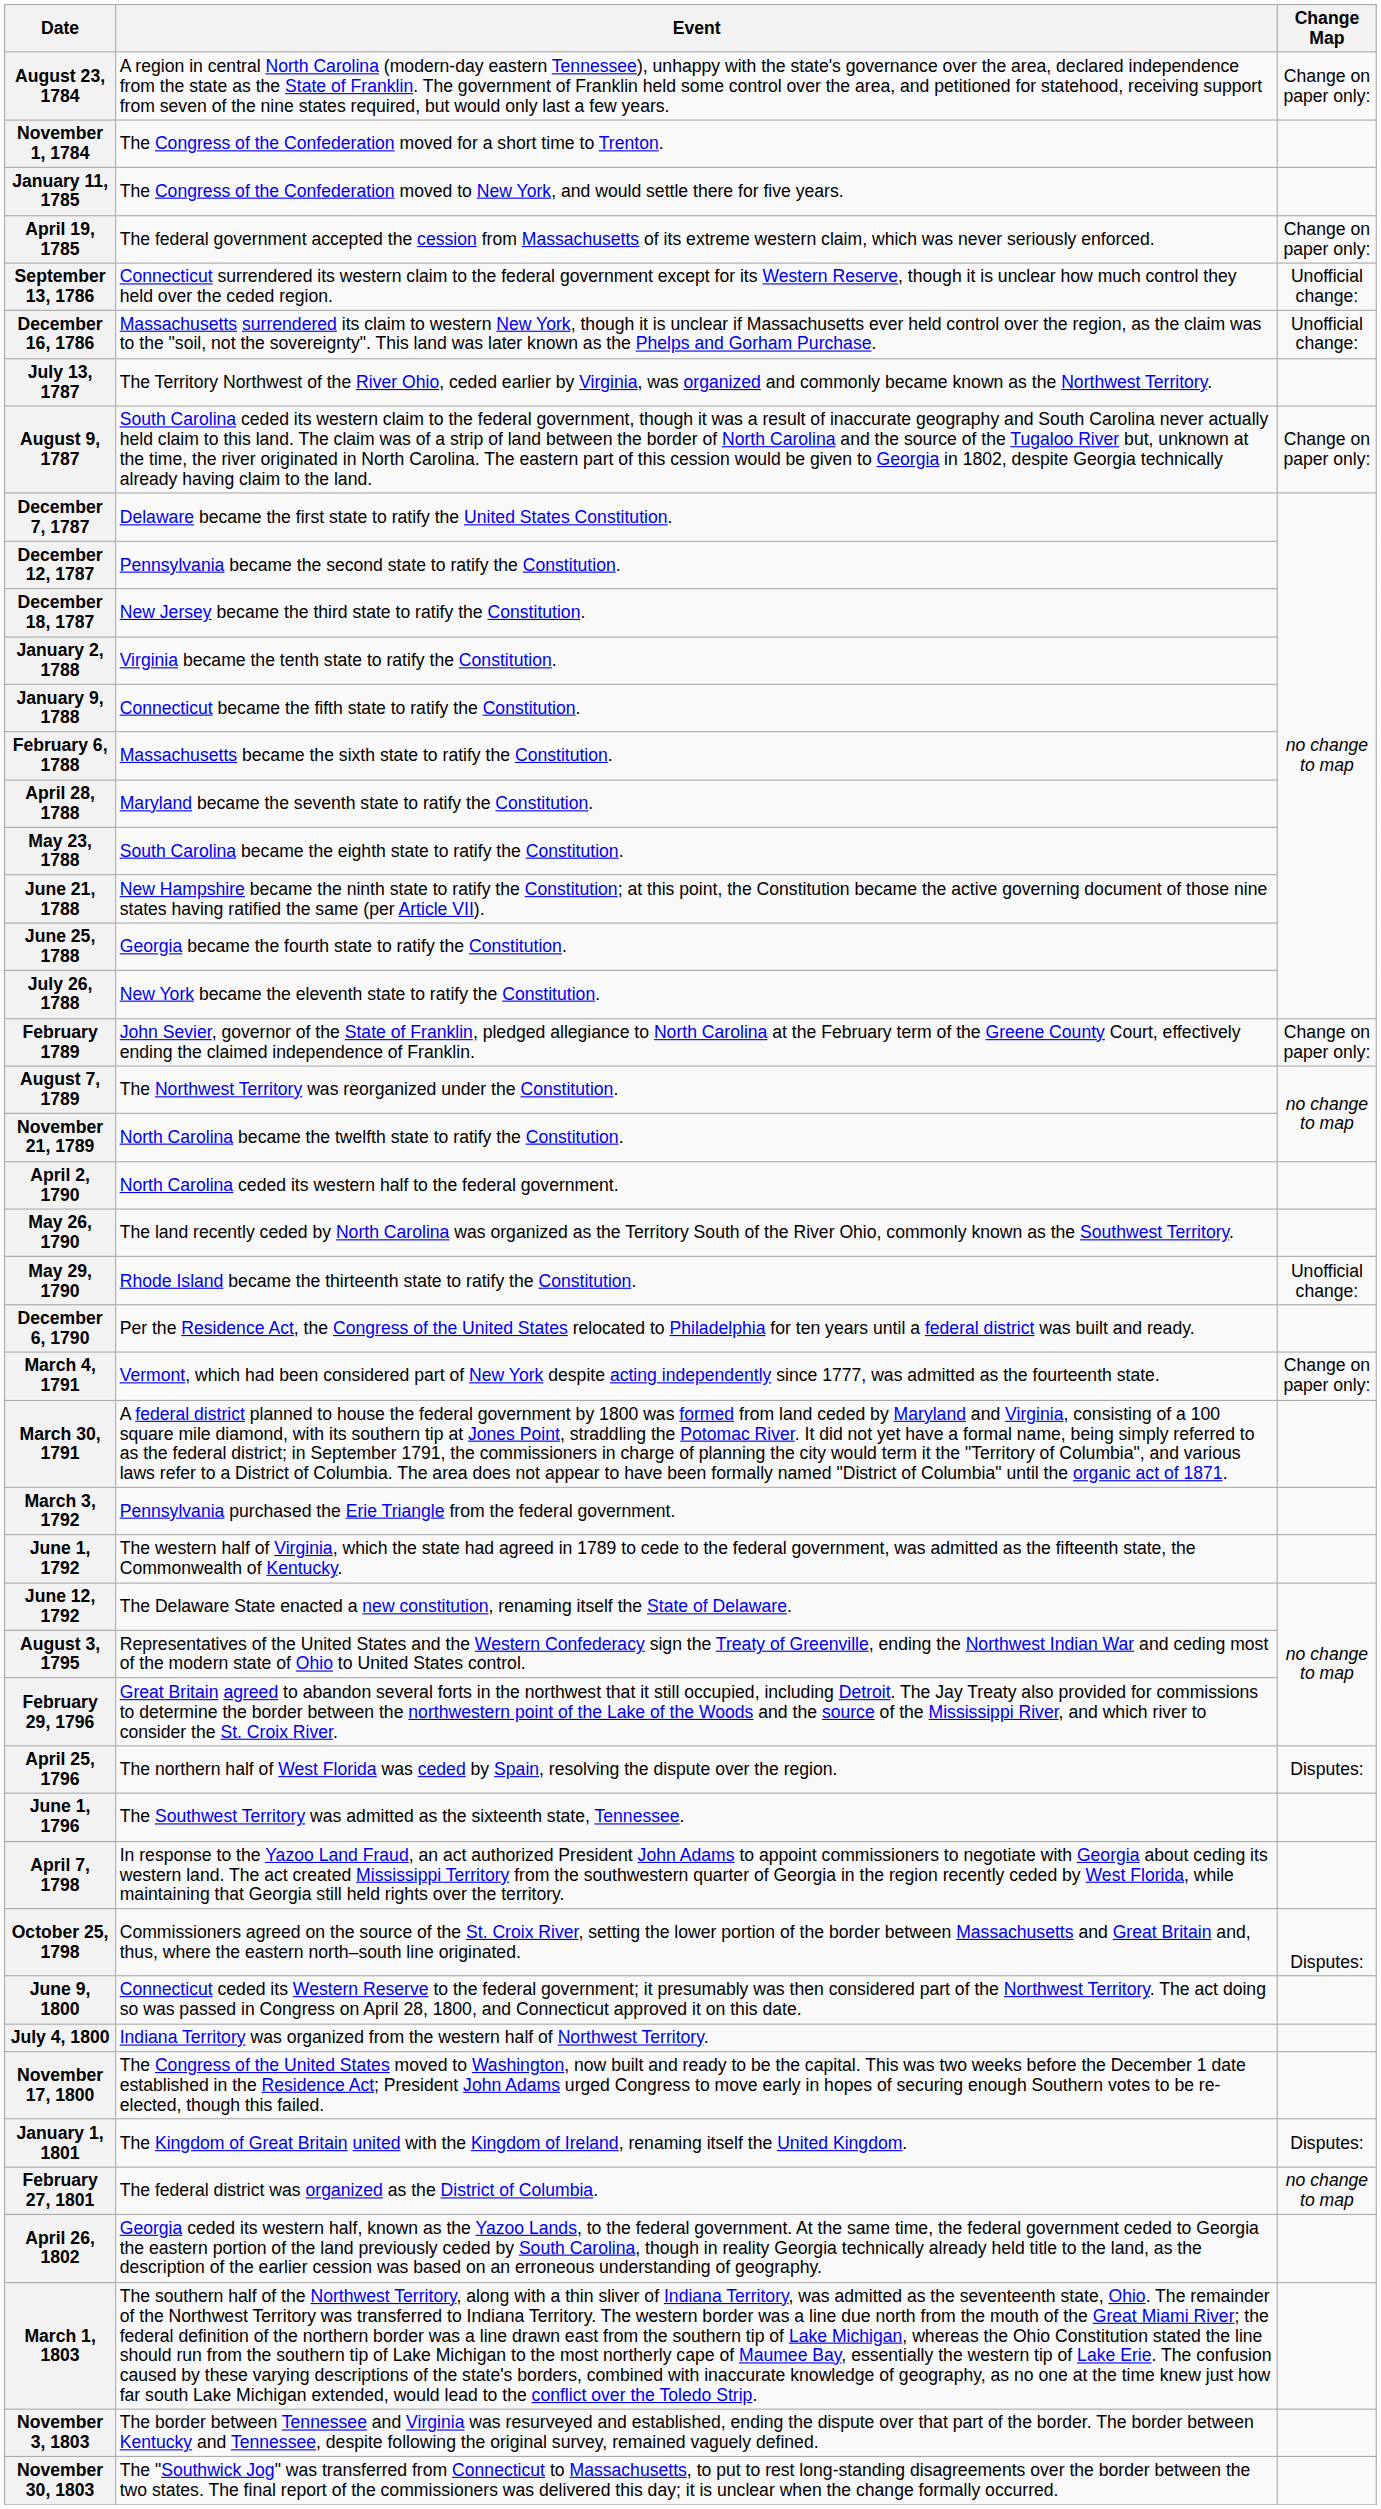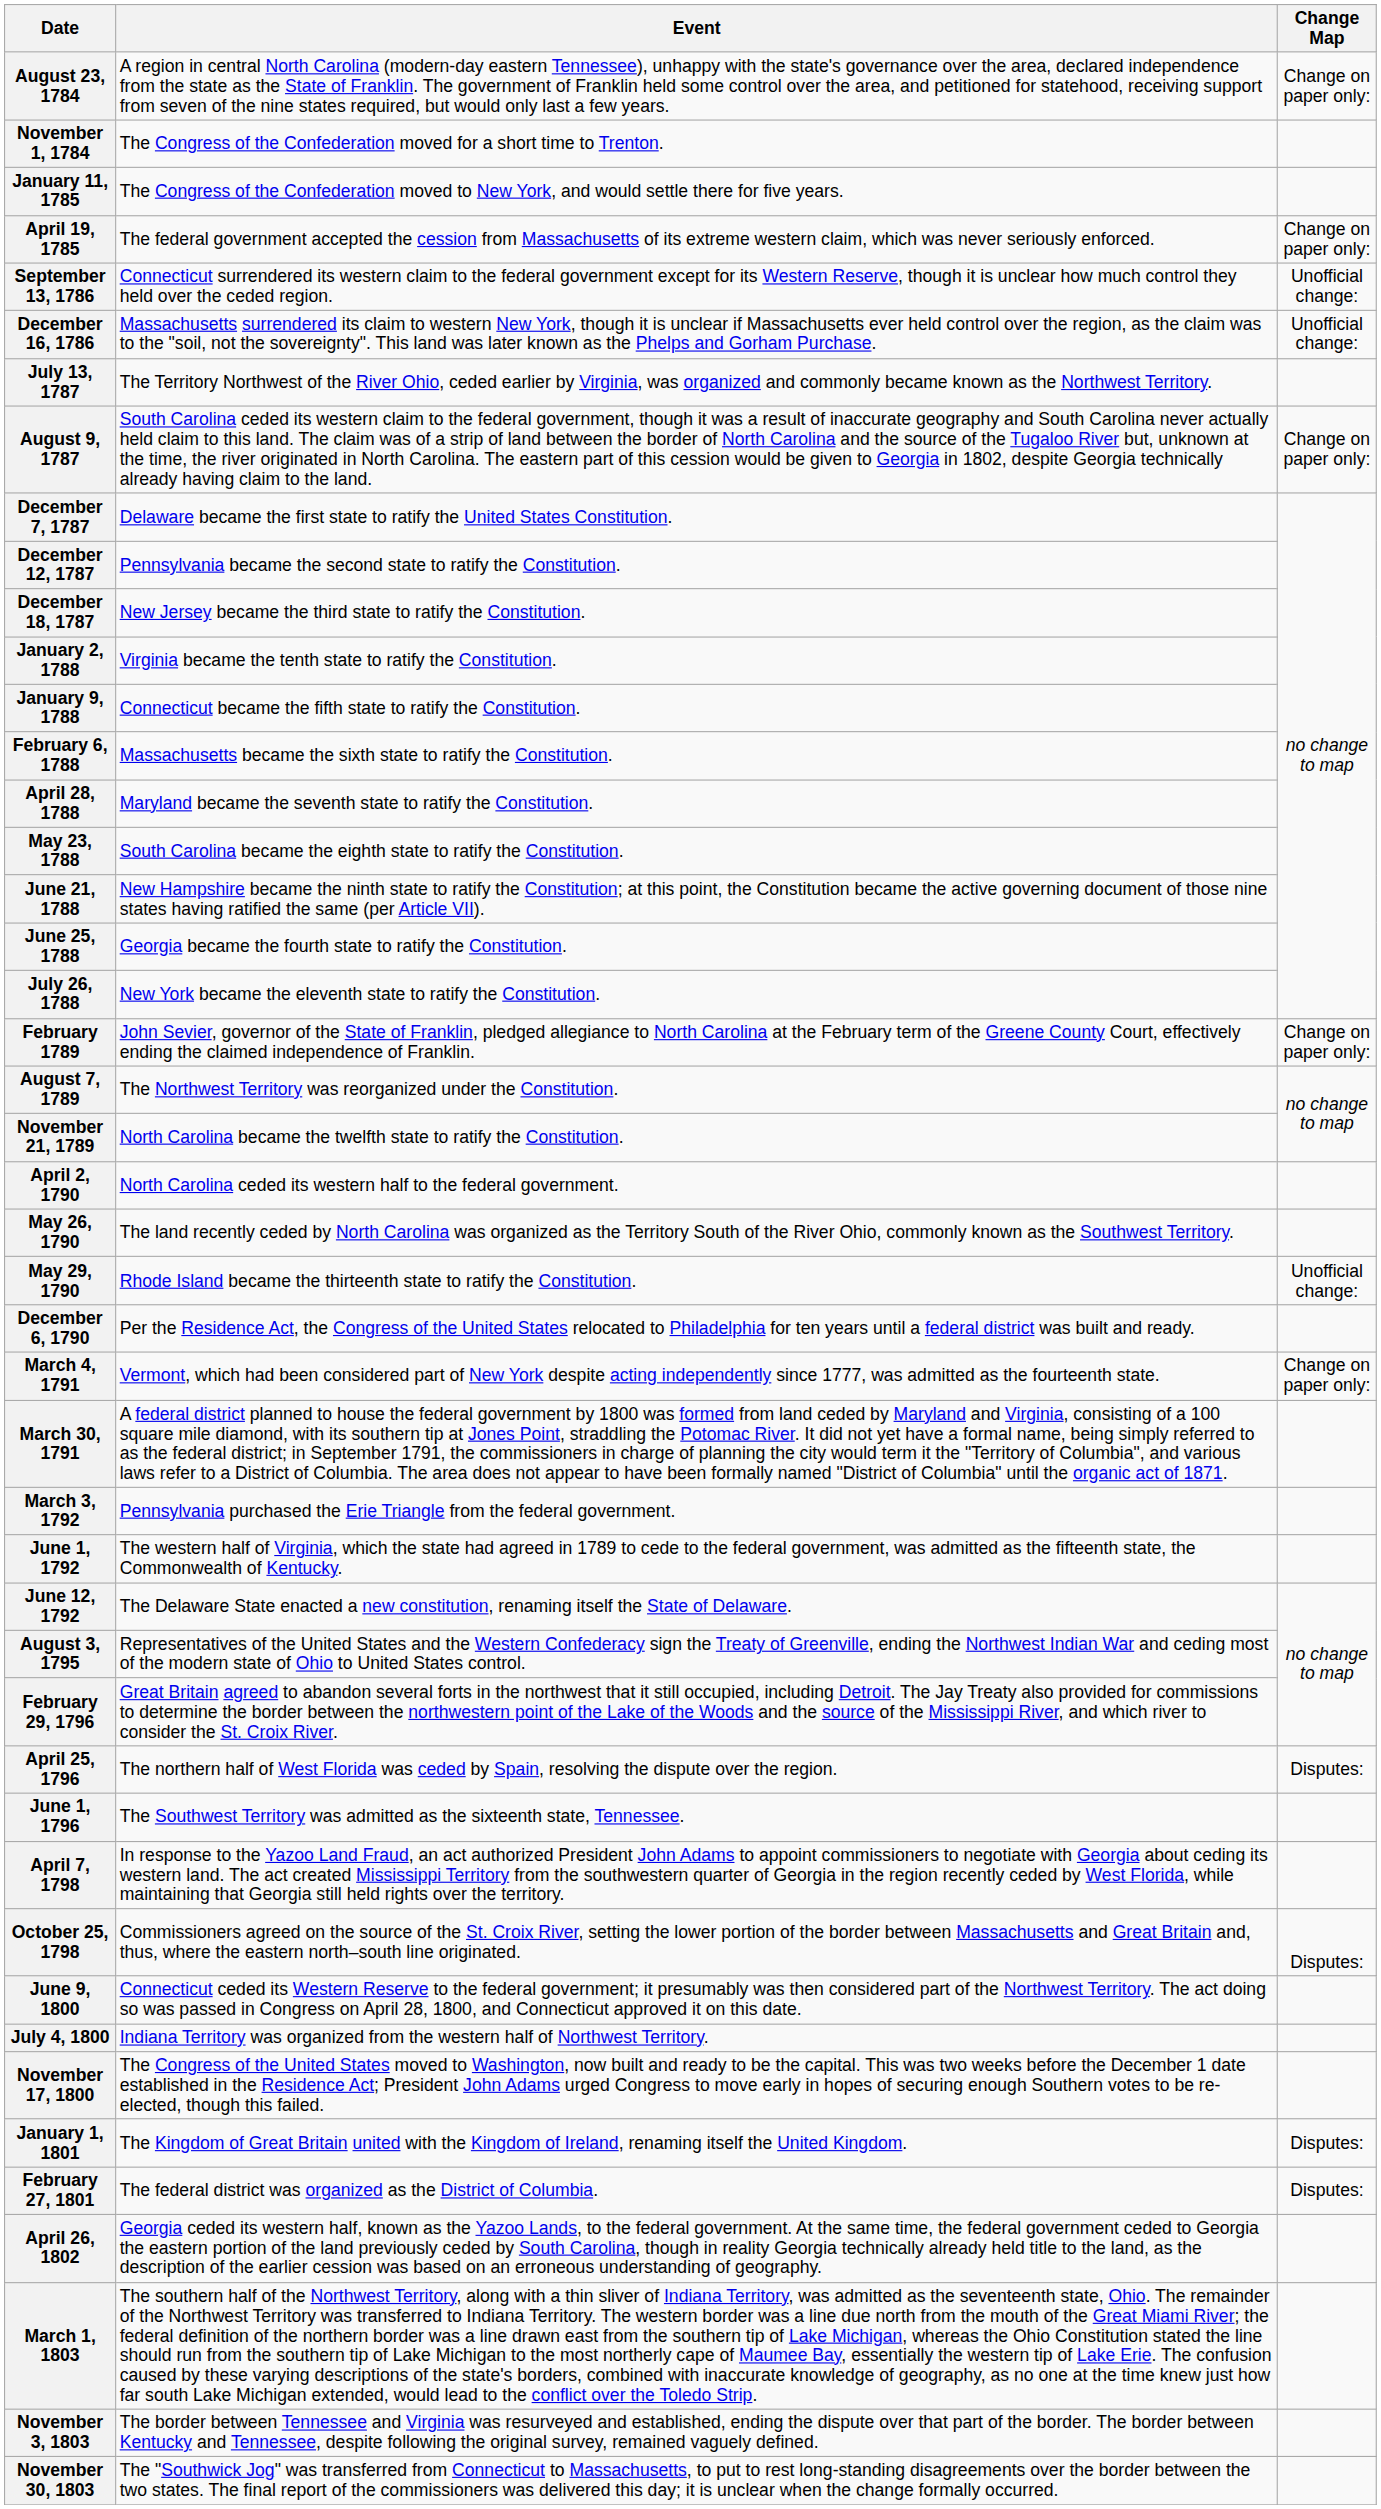 <table class="wikitable plainrowheaders">
 <tr>
 <th scope="col">Date</th>
 <th scope="col">Event</th>
 <th scope="col">Change Map</th>
 </tr>
 <tr>
 <th scope=row>August 23, 1784</th>
 <td>A region in central <a href='#'>North Carolina</a> (modern-day eastern <a href='#'>Tennessee</a>), unhappy with the state's governance over the area, declared independence from the state as the <a href='#'>State of Franklin</a>. The government of Franklin held some control over the area, and petitioned for statehood, receiving support from seven of the nine states required, but would only last a few years.</td>
 <td align="center">Change on paper only:<br></td>
 </tr>
 <tr>
 <th scope=row>November 1, 1784</th>
 <td>The <a href='#'>Congress of the Confederation</a> moved for a short time to <a href='#'>Trenton</a>.</td>
 <td align="center"></td>
 </tr>
 <tr>
 <th scope=row>January 11, 1785</th>
 <td>The <a href='#'>Congress of the Confederation</a> moved to <a href='#'>New York</a>, and would settle there for five years.</td>
 <td align="center"></td>
 </tr>
 <tr>
 <th scope=row>April 19, 1785</th>
 <td>The federal government accepted the <a href='#'>cession</a> from <a href='#'>Massachusetts</a> of its extreme western claim, which was never seriously enforced.</td>
 <td align="center">Change on paper only:<br></td>
 </tr>
 <tr>
 <th scope=row>September 13, 1786</th>
 <td><a href='#'>Connecticut</a> surrendered its western claim to the federal government except for its <a href='#'>Western Reserve</a>, though it is unclear how much control they held over the ceded region.</td>
 <td align="center">Unofficial change:<br></td>
 </tr>
 <tr>
 <th scope=row>December 16, 1786</th>
 <td><a href='#'>Massachusetts</a> <a href='#'>surrendered</a> its claim to western <a href='#'>New York</a>, though it is unclear if Massachusetts ever held control over the region, as the claim was to the "soil, not the sovereignty". This land was later known as the <a href='#'>Phelps and Gorham Purchase</a>.</td>
 <td align="center">Unofficial change:<br></td>
 </tr>
 <tr>
 <th scope=row>July 13, 1787</th>
 <td>The Territory Northwest of the <a href='#'>River Ohio</a>, ceded earlier by <a href='#'>Virginia</a>, was <a href='#'>organized</a> and commonly became known as the <a href='#'>Northwest Territory</a>.</td>
 <td></td>
 </tr>
 <tr>
 <th scope=row>August 9, 1787</th>
 <td><a href='#'>South Carolina</a> ceded its western claim to the federal government, though it was a result of inaccurate geography and South Carolina never actually held claim to this land. The claim was of a strip of land between the border of <a href='#'>North Carolina</a> and the source of the <a href='#'>Tugaloo River</a> but, unknown at the time, the river originated in North Carolina. The eastern part of this cession would be given to <a href='#'>Georgia</a> in 1802, despite Georgia technically already having claim to the land.</td>
 <td align="center">Change on paper only:<br></td>
 </tr>
 <tr>
 <th scope=row>December 7, 1787</th>
 <td><a href='#'>Delaware</a> became the first state to ratify the <a href='#'>United States Constitution</a>.</td>
 <td align="center" rowspan=11><em>no change to map</em></td>
 </tr>
 <tr>
 <th scope=row>December 12, 1787</th>
 <td><a href='#'>Pennsylvania</a> became the second state to ratify the <a href='#'>Constitution</a>.</td>
 </tr>
 <tr>
 <th scope=row>December 18, 1787</th>
 <td><a href='#'>New Jersey</a> became the third state to ratify the <a href='#'>Constitution</a>.</td>
 </tr>
 <tr>
 <th scope=row>January 2, 1788</th>
 <td><a href='#'>Virginia</a> became the tenth state to ratify the <a href='#'>Constitution</a>.</td>
 </tr>
 <tr>
 <th scope=row>January 9, 1788</th>
 <td><a href='#'>Connecticut</a> became the fifth state to ratify the <a href='#'>Constitution</a>.</td>
 </tr>
 <tr>
 <th scope=row>February 6, 1788</th>
 <td><a href='#'>Massachusetts</a> became the sixth state to ratify the <a href='#'>Constitution</a>.</td>
 </tr>
 <tr>
 <th scope=row>April 28, 1788</th>
 <td><a href='#'>Maryland</a> became the seventh state to ratify the <a href='#'>Constitution</a>.</td>
 </tr>
 <tr>
 <th scope=row>May 23, 1788</th>
 <td><a href='#'>South Carolina</a> became the eighth state to ratify the <a href='#'>Constitution</a>.</td>
 </tr>
 <tr>
 <th scope=row>June 21, 1788</th>
 <td><a href='#'>New Hampshire</a> became the ninth state to ratify the <a href='#'>Constitution</a>; at this point, the Constitution became the active governing document of those nine states having ratified the same (per <a href='#'>Article VII</a>).</td>
 </tr>
 <tr>
 <th scope=row>June 25, 1788</th>
 <td><a href='#'>Georgia</a> became the fourth state to ratify the <a href='#'>Constitution</a>.</td>
 </tr>
 <tr>
 <th scope=row>July 26, 1788</th>
 <td><a href='#'>New York</a> became the eleventh state to ratify the <a href='#'>Constitution</a>.</td>
 </tr>
 <tr>
 <th scope=row>February 1789</th>
 <td><a href='#'>John Sevier</a>, governor of the <a href='#'>State of Franklin</a>, pledged allegiance to <a href='#'>North Carolina</a> at the February term of the <a href='#'>Greene County</a> Court, effectively ending the claimed independence of Franklin.</td>
 <td align="center">Change on paper only:<br></td>
 </tr>
 <tr>
 <th scope=row>August 7, 1789</th>
 <td>The <a href='#'>Northwest Territory</a> was reorganized under the <a href='#'>Constitution</a>.</td>
 <td align="center" rowspan=2><em>no change to map</em></td>
 </tr>
 <tr>
 <th scope=row>November 21, 1789</th>
 <td><a href='#'>North Carolina</a> became the twelfth state to ratify the <a href='#'>Constitution</a>.</td>
 </tr>
 <tr>
 <th scope=row>April 2, 1790</th>
 <td><a href='#'>North Carolina</a> ceded its western half to the federal government.</td>
 <td></td>
 </tr>
 <tr>
 <th scope=row>May 26, 1790</th>
 <td>The land recently ceded by <a href='#'>North Carolina</a> was organized as the Territory South of the River Ohio, commonly known as the <a href='#'>Southwest Territory</a>.</td>
 <td></td>
 </tr>
 <tr>
 <th scope=row>May 29, 1790</th>
 <td><a href='#'>Rhode Island</a> became the thirteenth state to ratify the <a href='#'>Constitution</a>.</td>
 <td align="center">Unofficial change:<br></td>
 </tr>
 <tr>
 <th scope=row>December 6, 1790</th>
 <td>Per the <a href='#'>Residence Act</a>, the <a href='#'>Congress of the United States</a> relocated to <a href='#'>Philadelphia</a> for ten years until a <a href='#'>federal district</a> was built and ready.</td>
 <td align="center"></td>
 </tr>
 <tr>
 <th scope=row>March 4, 1791</th>
 <td><a href='#'>Vermont</a>, which had been considered part of <a href='#'>New York</a> despite <a href='#'>acting independently</a> since 1777, was admitted as the fourteenth state.</td>
 <td align="center">Change on paper only:<br></td>
 </tr>
 <tr>
 <th scope=row>March 30, 1791</th>
 <td>A <a href='#'>federal district</a> planned to house the federal government by 1800 was <a href='#'>formed</a> from land ceded by <a href='#'>Maryland</a> and <a href='#'>Virginia</a>, consisting of a 100 square mile diamond, with its southern tip at <a href='#'>Jones Point</a>, straddling the <a href='#'>Potomac River</a>. It did not yet have a formal name, being simply referred to as the federal district; in September 1791, the commissioners in charge of planning the city would term it the "Territory of Columbia", and various laws refer to a District of Columbia. The area does not appear to have been formally named "District of Columbia" until the <a href='#'>organic act of 1871</a>.</td>
 <td></td>
 </tr>
 <tr>
 <th scope=row>March 3, 1792</th>
 <td><a href='#'>Pennsylvania</a> purchased the <a href='#'>Erie Triangle</a> from the federal government.</td>
 <td></td>
 </tr>
 <tr>
 <th scope=row>June 1, 1792</th>
 <td>The western half of <a href='#'>Virginia</a>, which the state had agreed in 1789 to cede to the federal government, was admitted as the fifteenth state, the Commonwealth of <a href='#'>Kentucky</a>.</td>
 <td></td>
 </tr>
 <tr>
 <th scope=row>June 12, 1792</th>
 <td>The Delaware State enacted a <a href='#'>new constitution</a>, renaming itself the <a href='#'>State of Delaware</a>.</td>
 <td align="center" rowspan=3><em>no change to map</em></td>
 </tr>
 <tr>
 <th scope=row>August 3, 1795</th>
 <td>Representatives of the United States and the <a href='#'>Western Confederacy</a> sign the <a href='#'>Treaty of Greenville</a>, ending the <a href='#'>Northwest Indian War</a> and ceding most of the modern state of <a href='#'>Ohio</a> to United States control.</td>
 </tr>
 <tr>
 <th scope=row>February 29, 1796</th>
 <td><a href='#'>Great Britain</a> <a href='#'>agreed</a> to abandon several forts in the northwest that it still occupied, including <a href='#'>Detroit</a>. The Jay Treaty also provided for commissions to determine the border between the <a href='#'>northwestern point of the Lake of the Woods</a> and the <a href='#'>source</a> of the <a href='#'>Mississippi River</a>, and which river to consider the <a href='#'>St. Croix River</a>.</td>
 </tr>
 <tr>
 <th scope=row>April 25, 1796</th>
 <td>The northern half of <a href='#'>West Florida</a> was <a href='#'>ceded</a> by <a href='#'>Spain</a>, resolving the dispute over the region.</td>
 <td align="center">Disputes:<br></td>
 </tr>
 <tr>
 <th scope=row>June 1, 1796</th>
 <td>The <a href='#'>Southwest Territory</a> was admitted as the sixteenth state, <a href='#'>Tennessee</a>.</td>
 <td></td>
 </tr>
 <tr>
 <th scope=row>April 7, 1798</th>
 <td>In response to the <a href='#'>Yazoo Land Fraud</a>, an act authorized President <a href='#'>John Adams</a> to appoint commissioners to negotiate with <a href='#'>Georgia</a> about ceding its western land. The act created <a href='#'>Mississippi Territory</a> from the southwestern quarter of Georgia in the region recently ceded by <a href='#'>West Florida</a>, while maintaining that Georgia still held rights over the territory.</td>
 <td></td>
 </tr>
 <tr>
 <th scope=row>October 25, 1798</th>
 <td>Commissioners agreed on the source of the <a href='#'>St. Croix River</a>, setting the lower portion of the border between <a href='#'>Massachusetts</a> and <a href='#'>Great Britain</a> and, thus, where the eastern north–south line originated.</td>
 <td align="center"><br><br>Disputes:<br></td>
 </tr>
 <tr>
 <th scope=row>June 9, 1800</th>
 <td><a href='#'>Connecticut</a> ceded its <a href='#'>Western Reserve</a> to the federal government; it presumably was then considered part of the <a href='#'>Northwest Territory</a>. The act doing so was passed in Congress on April 28, 1800, and Connecticut approved it on this date.</td>
 <td></td>
 </tr>
 <tr>
 <th scope=row>July 4, 1800</th>
 <td><a href='#'>Indiana Territory</a> was organized from the western half of <a href='#'>Northwest Territory</a>.</td>
 <td></td>
 </tr>
 <tr>
 <th scope=row>November 17, 1800</th>
 <td>The <a href='#'>Congress of the United States</a> moved to <a href='#'>Washington</a>, now built and ready to be the capital. This was two weeks before the December 1 date established in the <a href='#'>Residence Act</a>; President <a href='#'>John Adams</a> urged Congress to move early in hopes of securing enough Southern votes to be re-elected, though this failed.</td>
 <td align="center"></td>
 </tr>
 <tr>
 <th scope=row>January 1, 1801</th>
 <td>The <a href='#'>Kingdom of Great Britain</a> <a href='#'>united</a> with the <a href='#'>Kingdom of Ireland</a>, renaming itself the <a href='#'>United Kingdom</a>.</td>
 <td align="center">Disputes:<br></td>
 </tr>
 <tr>
 <th scope=row>February 27, 1801</th>
 <td>The federal district was <a href='#'>organized</a> as the <a href='#'>District of Columbia</a>.</td>
-<td align="center"><em>no change to map</em></td>
+<td align="center">Disputes:<br></td>
 </tr>
 <tr>
 <th scope=row>April 26, 1802</th>
 <td><a href='#'>Georgia</a> ceded its western half, known as the <a href='#'>Yazoo Lands</a>, to the federal government. At the same time, the federal government ceded to Georgia the eastern portion of the land previously ceded by <a href='#'>South Carolina</a>, though in reality Georgia technically already held title to the land, as the description of the earlier cession was based on an erroneous understanding of geography.</td>
 <td></td>
 </tr>
 <tr>
 <th scope=row>March 1, 1803</th>
 <td>The southern half of the <a href='#'>Northwest Territory</a>, along with a thin sliver of <a href='#'>Indiana Territory</a>, was admitted as the seventeenth state, <a href='#'>Ohio</a>. The remainder of the Northwest Territory was transferred to Indiana Territory. The western border was a line due north from the mouth of the <a href='#'>Great Miami River</a>; the federal definition of the northern border was a line drawn east from the southern tip of <a href='#'>Lake Michigan</a>, whereas the Ohio Constitution stated the line should run from the southern tip of Lake Michigan to the most northerly cape of <a href='#'>Maumee Bay</a>, essentially the western tip of <a href='#'>Lake Erie</a>. The confusion caused by these varying descriptions of the state's borders, combined with inaccurate knowledge of geography, as no one at the time knew just how far south Lake Michigan extended, would lead to the <a href='#'>conflict over the Toledo Strip</a>.</td>
 <td></td>
 </tr>
 <tr>
 <th scope=row>November 3, 1803</th>
 <td>The border between <a href='#'>Tennessee</a> and <a href='#'>Virginia</a> was resurveyed and established, ending the dispute over that part of the border. The border between <a href='#'>Kentucky</a> and <a href='#'>Tennessee</a>, despite following the original survey, remained vaguely defined.</td>
 <td></td>
 </tr>
 <tr>
 <th scope=row>November 30, 1803</th>
 <td>The "<a href='#'>Southwick Jog</a>" was transferred from <a href='#'>Connecticut</a> to <a href='#'>Massachusetts</a>, to put to rest long-standing disagreements over the border between the two states. The final report of the commissioners was delivered this day; it is unclear when the change formally occurred.</td>
 <td></td>
 </tr>
 </table>
